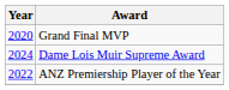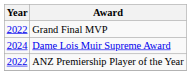 <table class="wikitable collapsible">
 <tr>
 <th>Year</th>
 <th>Award</th>
 </tr>
 <tr>
-<td><a href='#'>2020</a></td>
+<td><a href='#'>2022</a></td>
 <td>Grand Final MVP</td>
 </tr>
 <tr>
 <td><a href='#'>2024</a></td>
 <td><a href='#'>Dame Lois Muir Supreme Award</a></td>
 </tr>
 <tr>
 <td><a href='#'>2022</a></td>
 <td>ANZ Premiership Player of the Year</td>
 </tr>
 <tr>
 </tr>
 </table>
